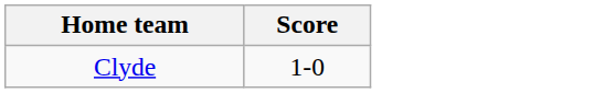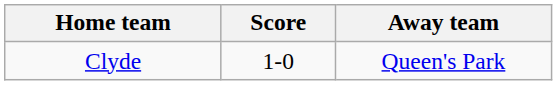 <table class="wikitable" style="text-align: center">
 <tr>
 <th width=140>Home team</th>
 <th width=70>Score</th>
+<th width=140>Away team</th>
 </tr>
 <tr>
 <td><a href='#'>Clyde</a></td>
 <td>1-0</td>
+<td><a href='#'>Queen's Park</a></td>
 </tr>
 </table>
